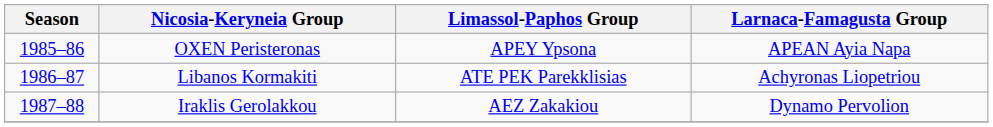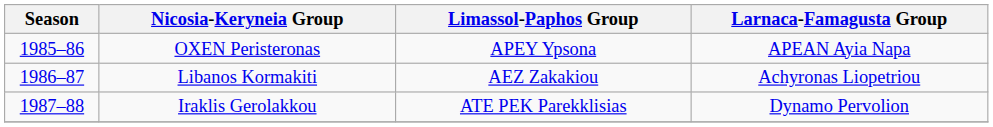 <table class="wikitable" style="text-align:center" style="font-size:90%">
 <tr>
 <th width="75">Season</th>
 <th width="250"><a href='#'>Nicosia</a>-<a href='#'>Keryneia</a> Group</th>
 <th width="250"><a href='#'>Limassol</a>-<a href='#'>Paphos</a> Group</th>
 <th width="250"><a href='#'>Larnaca</a>-<a href='#'>Famagusta</a> Group</th>
 </tr>
 <tr>
 <td style="text-align:center;"><a href='#'>1985–86</a></td>
 <td style="text-align:center;"><a href='#'>OXEN Peristeronas</a></td>
 <td style="text-align:center;"><a href='#'>APEY Ypsona</a></td>
 <td style="text-align:center;"><a href='#'>APEAN Ayia Napa</a></td>
 </tr>
 <tr>
 <td style="text-align:center;"><a href='#'>1986–87</a></td>
 <td style="text-align:center;"><a href='#'>Libanos Kormakiti</a></td>
-<td style="text-align:center;"><a href='#'>ATE PEK Parekklisias</a></td>
+<td style="text-align:center;"><a href='#'>AEZ Zakakiou</a></td>
 <td style="text-align:center;"><a href='#'>Achyronas Liopetriou</a></td>
 </tr>
 <tr>
 <td style="text-align:center;"><a href='#'>1987–88</a></td>
 <td style="text-align:center;"><a href='#'>Iraklis Gerolakkou</a></td>
-<td style="text-align:center;"><a href='#'>AEZ Zakakiou</a></td>
+<td style="text-align:center;"><a href='#'>ATE PEK Parekklisias</a></td>
 <td style="text-align:center;"><a href='#'>Dynamo Pervolion</a></td>
 </tr>
 <tr>
 </tr>
 </table>
